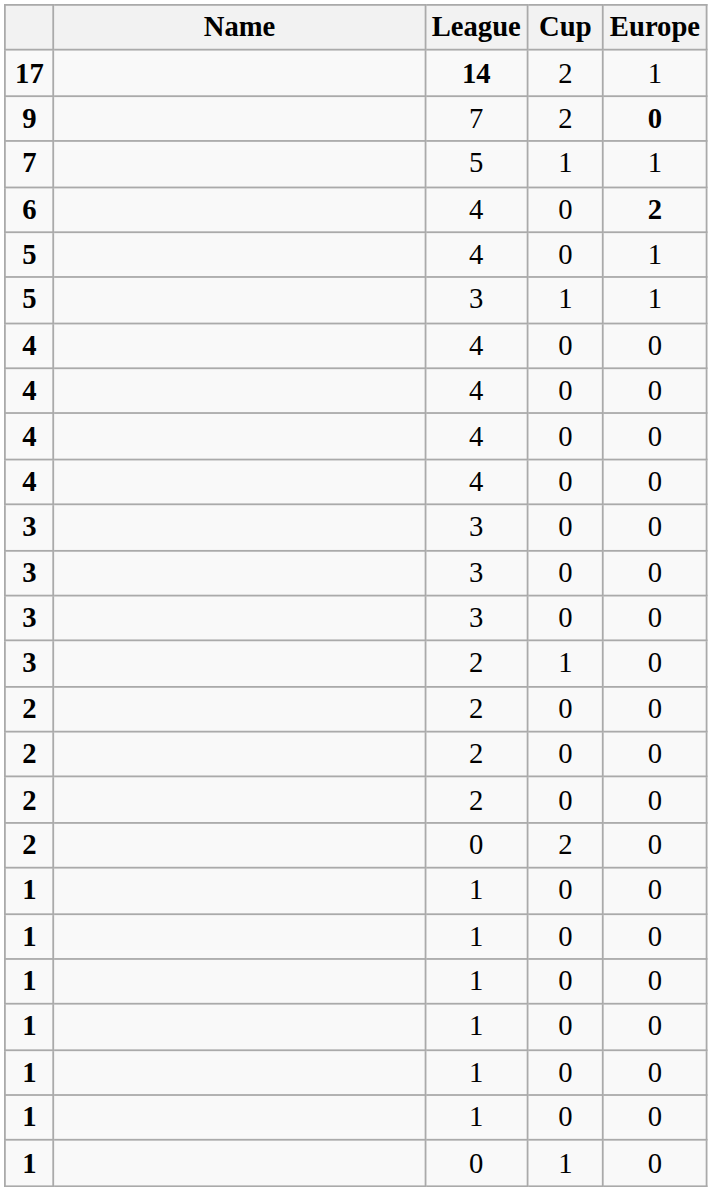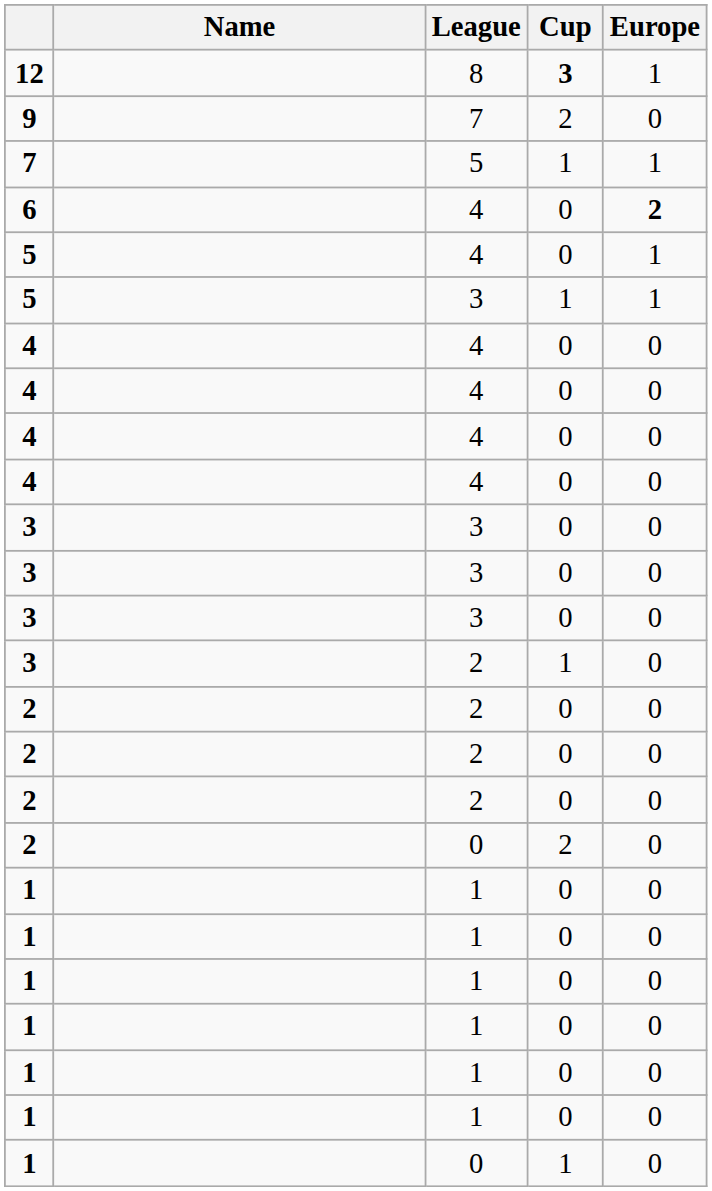 <table class="wikitable sortable" style="text-align:center">
 <tr>
 <th width="20"></th>
 <th width="200">Name</th>
 <th width="35">League</th>
 <th width="35">Cup</th>
 <th width="35">Europe</th>
 </tr>
 <tr>
-<td><strong>17</strong></td>
+<td><strong>12</strong></td>
 <td></td>
-<td><strong>14</strong></td>
-<td>2</td>
+<td>8</td>
+<td><strong>3</strong></td>
 <td>1</td>
 </tr>
 <tr>
 <td><strong>9</strong></td>
 <td></td>
 <td>7</td>
 <td>2</td>
-<td><strong>0</strong></td>
+<td>0</td>
 </tr>
 <tr>
 <td><strong>7</strong></td>
 <td></td>
 <td>5</td>
 <td>1</td>
 <td>1</td>
 </tr>
 <tr>
 <td><strong>6</strong></td>
 <td></td>
 <td>4</td>
 <td>0</td>
 <td><strong>2</strong></td>
 </tr>
 <tr>
 <td><strong>5</strong></td>
 <td></td>
 <td>4</td>
 <td>0</td>
 <td>1</td>
 </tr>
 <tr>
 <td><strong>5</strong></td>
 <td></td>
 <td>3</td>
 <td>1</td>
 <td>1</td>
 </tr>
 <tr>
 <td><strong>4</strong></td>
 <td></td>
 <td>4</td>
 <td>0</td>
 <td>0</td>
 </tr>
 <tr>
 <td><strong>4</strong></td>
 <td></td>
 <td>4</td>
 <td>0</td>
 <td>0</td>
 </tr>
 <tr>
 <td><strong>4</strong></td>
 <td></td>
 <td>4</td>
 <td>0</td>
 <td>0</td>
 </tr>
 <tr>
 <td><strong>4</strong></td>
 <td></td>
 <td>4</td>
 <td>0</td>
 <td>0</td>
 </tr>
 <tr>
 <td><strong>3</strong></td>
 <td></td>
 <td>3</td>
 <td>0</td>
 <td>0</td>
 </tr>
 <tr>
 <td><strong>3</strong></td>
 <td></td>
 <td>3</td>
 <td>0</td>
 <td>0</td>
 </tr>
 <tr>
 <td><strong>3</strong></td>
 <td></td>
 <td>3</td>
 <td>0</td>
 <td>0</td>
 </tr>
 <tr>
 <td><strong>3</strong></td>
 <td></td>
 <td>2</td>
 <td>1</td>
 <td>0</td>
 </tr>
 <tr>
 <td><strong>2</strong></td>
 <td></td>
 <td>2</td>
 <td>0</td>
 <td>0</td>
 </tr>
 <tr>
 <td><strong>2</strong></td>
 <td></td>
 <td>2</td>
 <td>0</td>
 <td>0</td>
 </tr>
 <tr>
 <td><strong>2</strong></td>
 <td></td>
 <td>2</td>
 <td>0</td>
 <td>0</td>
 </tr>
 <tr>
 <td><strong>2</strong></td>
 <td></td>
 <td>0</td>
 <td>2</td>
 <td>0</td>
 </tr>
 <tr>
 <td><strong>1</strong></td>
 <td></td>
 <td>1</td>
 <td>0</td>
 <td>0</td>
 </tr>
 <tr>
 <td><strong>1</strong></td>
 <td></td>
 <td>1</td>
 <td>0</td>
 <td>0</td>
 </tr>
 <tr>
 <td><strong>1</strong></td>
 <td></td>
 <td>1</td>
 <td>0</td>
 <td>0</td>
 </tr>
 <tr>
 <td><strong>1</strong></td>
 <td></td>
 <td>1</td>
 <td>0</td>
 <td>0</td>
 </tr>
 <tr>
 <td><strong>1</strong></td>
 <td></td>
 <td>1</td>
 <td>0</td>
 <td>0</td>
 </tr>
 <tr>
 <td><strong>1</strong></td>
 <td></td>
 <td>1</td>
 <td>0</td>
 <td>0</td>
 </tr>
 <tr>
 <td><strong>1</strong></td>
 <td></td>
 <td>0</td>
 <td>1</td>
 <td>0</td>
 </tr>
 </table>
